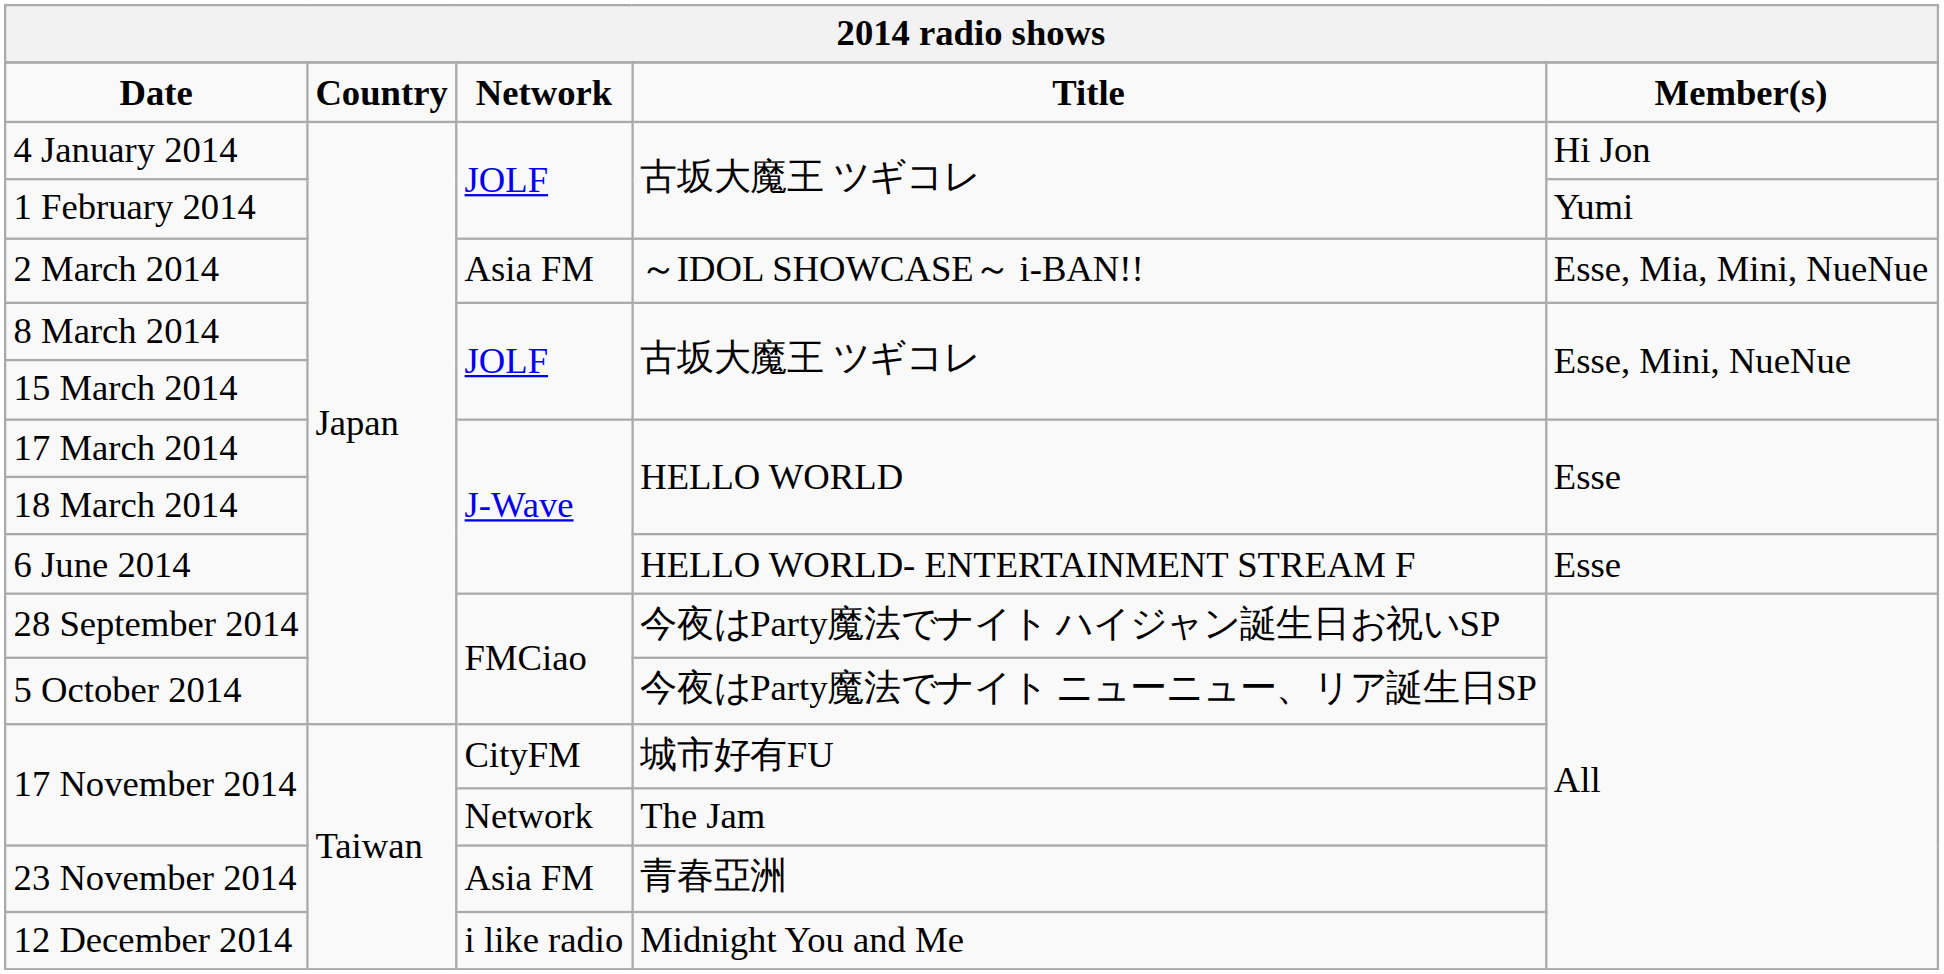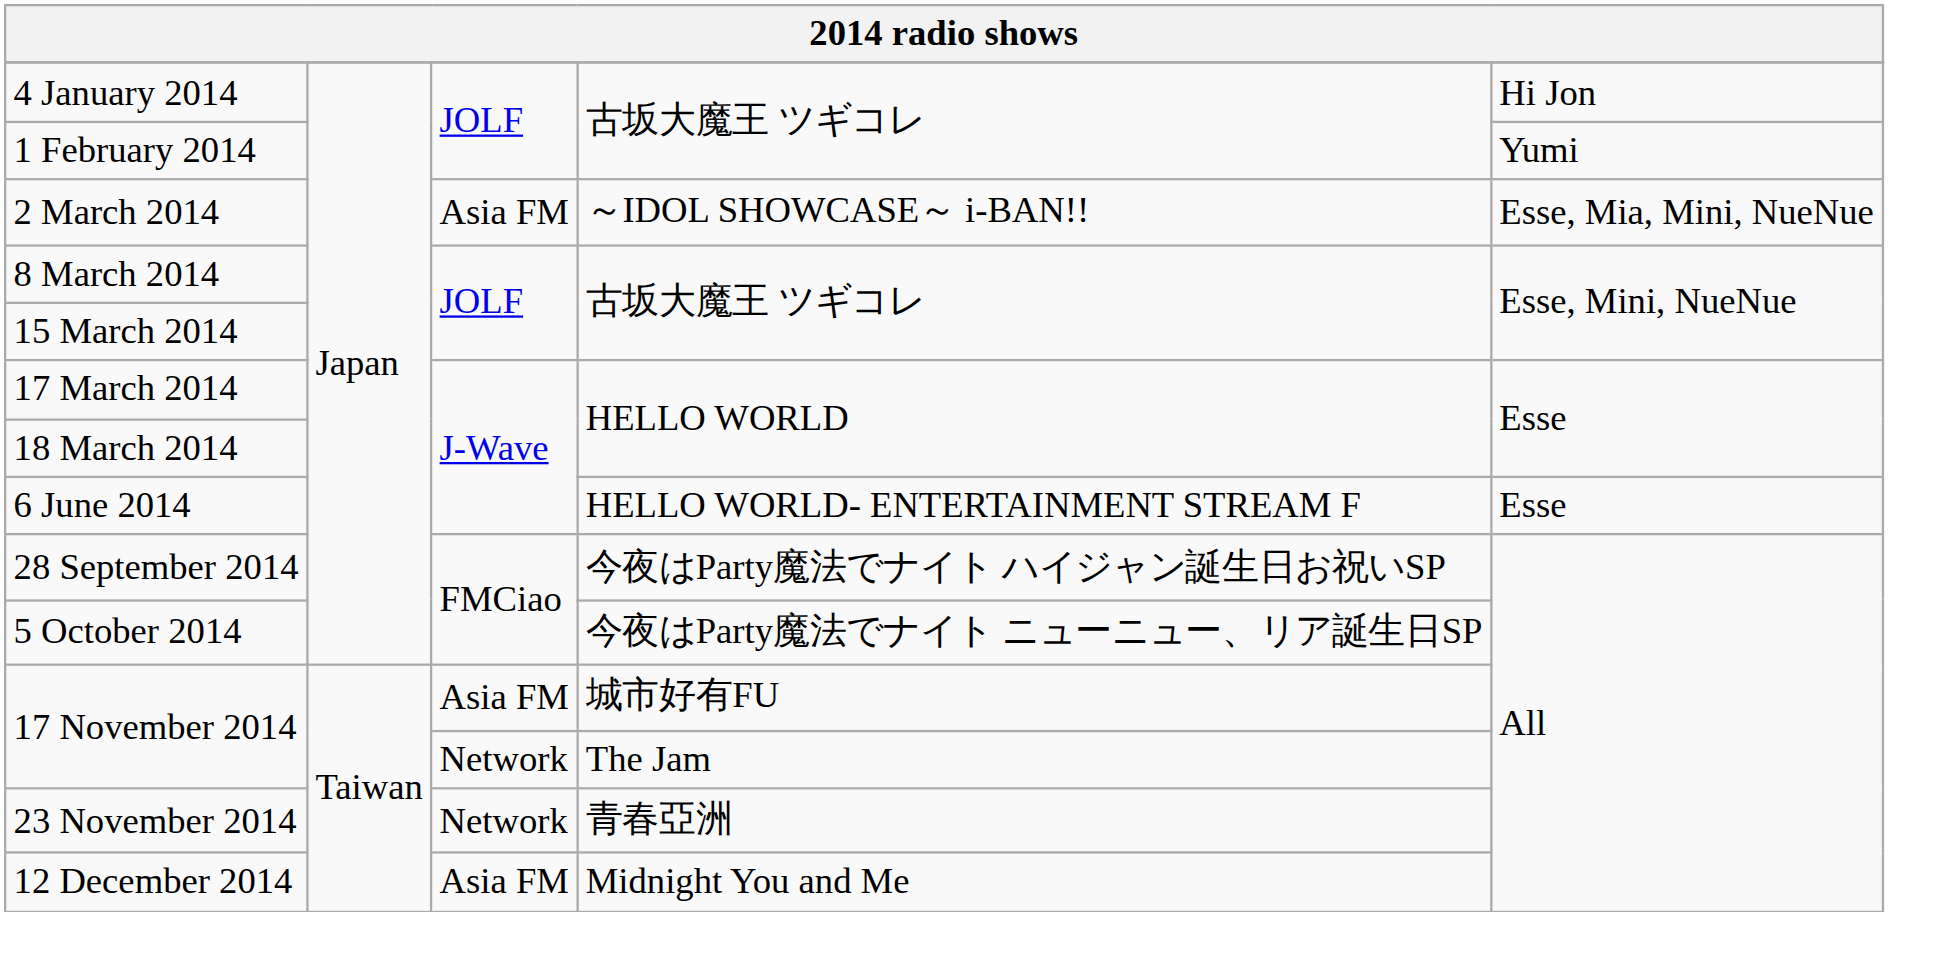 <table class="wikitable mw-collapsible mw-collapsed">
 <tr>
 <th colspan="5">2014 radio shows</th>
 </tr>
 <tr>
-</tr>
-<tr style="font-weight:bold; text-align:center;">
-<td>Date</td>
-<td>Country</td>
-<td>Network</td>
-<td>Title</td>
-<td>Member(s)</td>
 </tr>
 <tr>
 <td>4 January 2014</td>
 <td rowspan="10">Japan</td>
 <td rowspan="2"><a href='#'>JOLF</a></td>
 <td rowspan="2">古坂大魔王 ツギコレ</td>
 <td>Hi Jon</td>
 </tr>
 <tr>
 <td>1 February 2014</td>
 <td>Yumi</td>
 </tr>
 <tr>
 <td>2 March 2014</td>
 <td>Asia FM</td>
 <td>～IDOL SHOWCASE～ i-BAN!!</td>
 <td>Esse, Mia, Mini, NueNue</td>
 </tr>
 <tr>
 <td>8 March 2014</td>
 <td rowspan="2"><a href='#'>JOLF</a></td>
 <td rowspan="2">古坂大魔王 ツギコレ</td>
 <td rowspan="2">Esse, Mini, NueNue</td>
 </tr>
 <tr>
 <td>15 March 2014</td>
 </tr>
 <tr>
 <td>17 March 2014</td>
 <td rowspan="3"><a href='#'>J-Wave</a></td>
 <td rowspan="2">HELLO WORLD</td>
 <td rowspan="2">Esse</td>
 </tr>
 <tr>
 <td>18 March 2014</td>
 </tr>
 <tr>
 <td>6 June 2014</td>
 <td>HELLO WORLD- ENTERTAINMENT STREAM F</td>
 <td>Esse</td>
 </tr>
 <tr>
 <td>28 September 2014</td>
 <td rowspan="2">FMCiao</td>
 <td>今夜はParty魔法でナイト ハイジャン誕生日お祝いSP</td>
 <td rowspan="6">All</td>
 </tr>
 <tr>
 <td>5 October 2014</td>
 <td>今夜はParty魔法でナイト ニューニュー、リア誕生日SP</td>
 </tr>
 <tr>
 <td rowspan="2">17 November 2014</td>
 <td rowspan="4">Taiwan</td>
-<td>CityFM</td>
+<td>Asia FM</td>
 <td>城市好有FU</td>
 </tr>
 <tr>
 <td>Network</td>
 <td>The Jam</td>
 </tr>
 <tr>
 <td>23 November 2014</td>
-<td>Asia FM</td>
+<td>Network</td>
 <td>青春亞洲</td>
 </tr>
 <tr>
 <td>12 December 2014</td>
-<td>i like radio</td>
+<td>Asia FM</td>
 <td>Midnight You and Me</td>
 </tr>
 </table>
